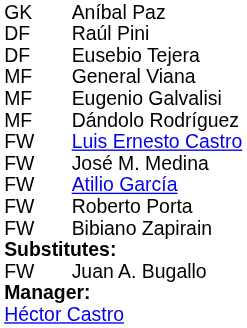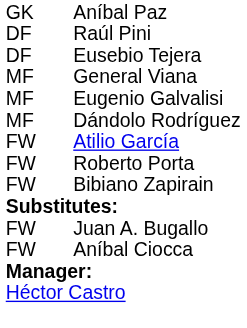 <table style="font-size: 90%" cellspacing="0" cellpadding="0" align=center>
 <tr>
 <th width=25></th>
 <th width=25></th>
 </tr>
 <tr>
 <td>GK</td>
 <td></td>
 <td> Aníbal Paz</td>
 </tr>
 <tr>
 <td>DF</td>
 <td></td>
 <td> Raúl Pini</td>
 </tr>
 <tr>
 <td>DF</td>
 <td></td>
 <td> Eusebio Tejera</td>
 </tr>
 <tr>
 <td>MF</td>
 <td></td>
 <td> General Viana</td>
 </tr>
 <tr>
 <td>MF</td>
 <td></td>
 <td> Eugenio Galvalisi</td>
 </tr>
 <tr>
 <td>MF</td>
 <td></td>
 <td> Dándolo Rodríguez</td>
 </tr>
 <tr>
 <td>FW</td>
 <td></td>
-<td> <a href='#'>Luis Ernesto Castro</a></td>
-<td></td>
-<td></td>
-</tr>
-<tr>
-<td>FW</td>
-<td></td>
-<td> José M. Medina</td>
-<td></td>
-<td></td>
-</tr>
-<tr>
-<td>FW</td>
-<td></td>
 <td> <a href='#'>Atilio García</a></td>
 </tr>
 <tr>
 <td>FW</td>
 <td></td>
 <td> Roberto Porta</td>
 </tr>
 <tr>
 <td>FW</td>
 <td></td>
 <td> Bibiano Zapirain</td>
 </tr>
 <tr>
 <td colspan=3><strong>Substitutes:</strong></td>
 </tr>
 <tr>
 <td>FW</td>
 <td></td>
 <td> Juan A. Bugallo</td>
 <td></td>
 <td></td>
 </tr>
 <tr>
+<td>FW</td>
+<td></td>
+<td> Aníbal Ciocca</td>
+<td></td>
+<td></td>
+</tr>
+<tr>
 <td colspan=3><strong>Manager:</strong></td>
 </tr>
 <tr>
 <td colspan=4> <a href='#'>Héctor Castro</a></td>
 </tr>
 </table>
